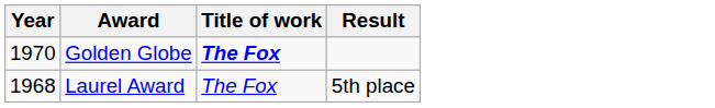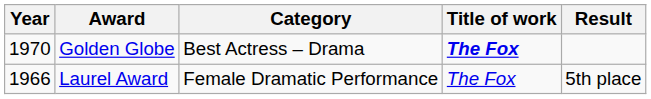 <table class="wikitable sortable">
 <tr>
 <th>Year</th>
 <th>Award</th>
+<th>Category</th>
 <th>Title of work</th>
 <th>Result</th>
 </tr>
 <tr>
 <td>1970</td>
 <td><a href='#'>Golden Globe</a></td>
+<td>Best Actress – Drama</td>
 <td><strong><em><a href='#'>The Fox</a></em></strong></td>
 <td></td>
 </tr>
 <tr>
-<td>1968</td>
+<td>1966</td>
 <td><a href='#'>Laurel Award</a></td>
+<td>Female Dramatic Performance</td>
 <td><em><a href='#'>The Fox</a></em></td>
 <td>5th place</td>
 </tr>
 </table>
